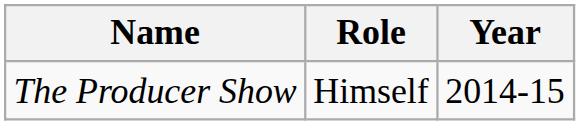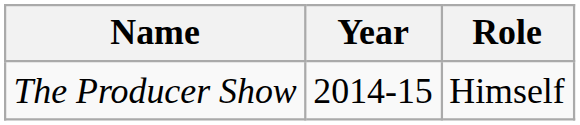 <table class="wikitable">
 <tr>
 <th>Name</th>
+<th>Year</th>
 <th>Role</th>
-<th>Year</th>
 </tr>
 <tr>
 <td><em>The Producer Show</em></td>
+<td>2014-15</td>
 <td>Himself</td>
-<td>2014-15</td>
 </tr>
 </table>
